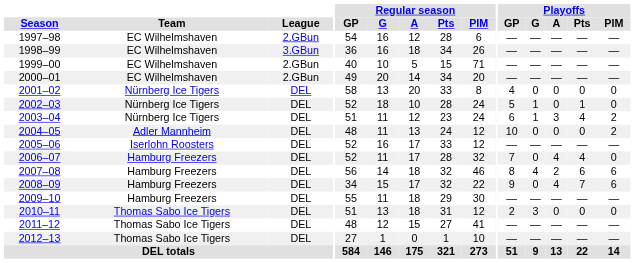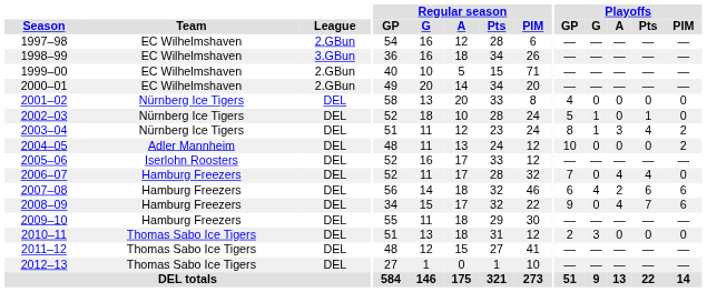 <table border="0" cellpadding="1" cellspacing="0" style="text-align:center; width:74%">
 <tr bgcolor="#e0e0e0">
 <th colspan="3" bgcolor="#ffffff"></th>
 <th rowspan="99" bgcolor="#ffffff"></th>
 <th colspan="5"><a href='#'>Regular season</a></th>
 <th rowspan="99" bgcolor="#ffffff"></th>
 <th colspan="5"><a href='#'>Playoffs</a></th>
 </tr>
 <tr bgcolor="#e0e0e0">
 <th><a href='#'>Season</a></th>
 <th>Team</th>
 <th>League</th>
 <th>GP</th>
 <th><a href='#'>G</a></th>
 <th><a href='#'>A</a></th>
 <th><a href='#'>Pts</a></th>
 <th><a href='#'>PIM</a></th>
 <th>GP</th>
 <th>G</th>
 <th>A</th>
 <th>Pts</th>
 <th>PIM</th>
 </tr>
 <tr ALIGN="center">
 <td>1997–98</td>
 <td>EC Wilhelmshaven</td>
 <td><a href='#'>2.GBun</a></td>
 <td>54</td>
 <td>16</td>
 <td>12</td>
 <td>28</td>
 <td>6</td>
 <td>—</td>
 <td>—</td>
 <td>—</td>
 <td>—</td>
 <td>—</td>
 </tr>
 <tr ALIGN="center" bgcolor="#f0f0f0">
 <td>1998–99</td>
 <td>EC Wilhelmshaven</td>
 <td><a href='#'>3.GBun</a></td>
 <td>36</td>
 <td>16</td>
 <td>18</td>
 <td>34</td>
 <td>26</td>
 <td>—</td>
 <td>—</td>
 <td>—</td>
 <td>—</td>
 <td>—</td>
 </tr>
 <tr ALIGN="center">
 <td>1999–00</td>
 <td>EC Wilhelmshaven</td>
 <td>2.GBun</td>
 <td>40</td>
 <td>10</td>
 <td>5</td>
 <td>15</td>
 <td>71</td>
 <td>—</td>
 <td>—</td>
 <td>—</td>
 <td>—</td>
 <td>—</td>
 </tr>
 <tr ALIGN="center" bgcolor="#f0f0f0">
 <td>2000–01</td>
 <td>EC Wilhelmshaven</td>
 <td>2.GBun</td>
 <td>49</td>
 <td>20</td>
 <td>14</td>
 <td>34</td>
 <td>20</td>
 <td>—</td>
 <td>—</td>
 <td>—</td>
 <td>—</td>
 <td>—</td>
 </tr>
 <tr ALIGN="center">
 <td><a href='#'>2001–02</a></td>
 <td><a href='#'>Nürnberg Ice Tigers</a></td>
 <td><a href='#'>DEL</a></td>
 <td>58</td>
 <td>13</td>
 <td>20</td>
 <td>33</td>
 <td>8</td>
 <td>4</td>
 <td>0</td>
 <td>0</td>
 <td>0</td>
 <td>0</td>
 </tr>
 <tr ALIGN="center" bgcolor="#f0f0f0">
 <td><a href='#'>2002–03</a></td>
 <td>Nürnberg Ice Tigers</td>
 <td>DEL</td>
 <td>52</td>
 <td>18</td>
 <td>10</td>
 <td>28</td>
 <td>24</td>
 <td>5</td>
 <td>1</td>
 <td>0</td>
 <td>1</td>
 <td>0</td>
 </tr>
 <tr ALIGN="center">
 <td><a href='#'>2003–04</a></td>
 <td>Nürnberg Ice Tigers</td>
 <td>DEL</td>
 <td>51</td>
 <td>11</td>
 <td>12</td>
 <td>23</td>
 <td>24</td>
-<td>6</td>
+<td>8</td>
 <td>1</td>
 <td>3</td>
 <td>4</td>
 <td>2</td>
 </tr>
 <tr ALIGN="center" bgcolor="#f0f0f0">
 <td><a href='#'>2004–05</a></td>
 <td><a href='#'>Adler Mannheim</a></td>
 <td>DEL</td>
 <td>48</td>
 <td>11</td>
 <td>13</td>
 <td>24</td>
 <td>12</td>
 <td>10</td>
 <td>0</td>
 <td>0</td>
 <td>0</td>
 <td>2</td>
 </tr>
 <tr ALIGN="center">
 <td><a href='#'>2005–06</a></td>
 <td><a href='#'>Iserlohn Roosters</a></td>
 <td>DEL</td>
 <td>52</td>
 <td>16</td>
 <td>17</td>
 <td>33</td>
 <td>12</td>
 <td>—</td>
 <td>—</td>
 <td>—</td>
 <td>—</td>
 <td>—</td>
 </tr>
 <tr ALIGN="center" bgcolor="#f0f0f0">
 <td><a href='#'>2006–07</a></td>
 <td><a href='#'>Hamburg Freezers</a></td>
 <td>DEL</td>
 <td>52</td>
 <td>11</td>
 <td>17</td>
 <td>28</td>
 <td>32</td>
 <td>7</td>
 <td>0</td>
 <td>4</td>
 <td>4</td>
 <td>0</td>
 </tr>
 <tr ALIGN="center">
 <td><a href='#'>2007–08</a></td>
 <td>Hamburg Freezers</td>
 <td>DEL</td>
 <td>56</td>
 <td>14</td>
 <td>18</td>
 <td>32</td>
 <td>46</td>
-<td>8</td>
+<td>6</td>
 <td>4</td>
 <td>2</td>
 <td>6</td>
 <td>6</td>
 </tr>
 <tr ALIGN="center" bgcolor="#f0f0f0">
 <td><a href='#'>2008–09</a></td>
 <td>Hamburg Freezers</td>
 <td>DEL</td>
 <td>34</td>
 <td>15</td>
 <td>17</td>
 <td>32</td>
 <td>22</td>
 <td>9</td>
 <td>0</td>
 <td>4</td>
 <td>7</td>
 <td>6</td>
 </tr>
 <tr ALIGN="center">
 <td><a href='#'>2009–10</a></td>
 <td>Hamburg Freezers</td>
 <td>DEL</td>
 <td>55</td>
 <td>11</td>
 <td>18</td>
 <td>29</td>
 <td>30</td>
 <td>—</td>
 <td>—</td>
 <td>—</td>
 <td>—</td>
 <td>—</td>
 </tr>
 <tr ALIGN="center" bgcolor="#f0f0f0">
 <td><a href='#'>2010–11</a></td>
 <td><a href='#'>Thomas Sabo Ice Tigers</a></td>
 <td>DEL</td>
 <td>51</td>
 <td>13</td>
 <td>18</td>
 <td>31</td>
 <td>12</td>
 <td>2</td>
 <td>3</td>
 <td>0</td>
 <td>0</td>
 <td>0</td>
 </tr>
 <tr ALIGN="center">
 <td><a href='#'>2011–12</a></td>
 <td>Thomas Sabo Ice Tigers</td>
 <td>DEL</td>
 <td>48</td>
 <td>12</td>
 <td>15</td>
 <td>27</td>
 <td>41</td>
 <td>—</td>
 <td>—</td>
 <td>—</td>
 <td>—</td>
 <td>—</td>
 </tr>
 <tr ALIGN="center" bgcolor="#f0f0f0">
 <td><a href='#'>2012–13</a></td>
 <td>Thomas Sabo Ice Tigers</td>
 <td>DEL</td>
 <td>27</td>
 <td>1</td>
 <td>0</td>
 <td>1</td>
 <td>10</td>
 <td>—</td>
 <td>—</td>
 <td>—</td>
 <td>—</td>
 <td>—</td>
 </tr>
 <tr bgcolor="#e0e0e0">
 <th colspan="3">DEL totals</th>
 <th>584</th>
 <th>146</th>
 <th>175</th>
 <th>321</th>
 <th>273</th>
 <th>51</th>
 <th>9</th>
 <th>13</th>
 <th>22</th>
 <th>14</th>
 </tr>
 </table>
